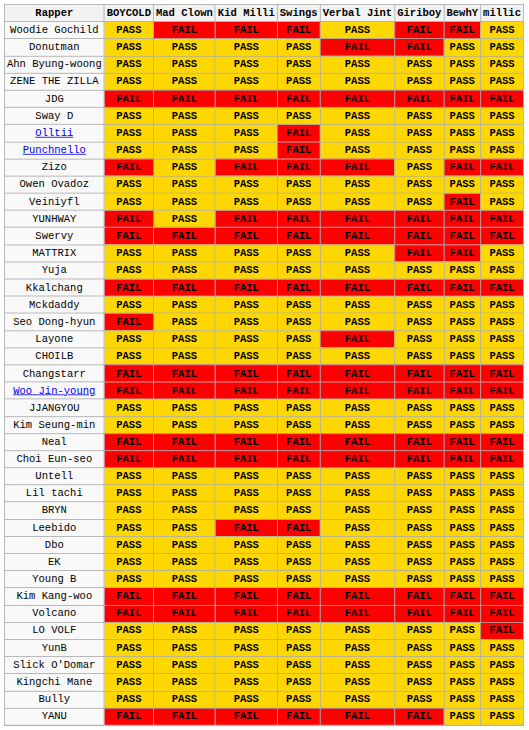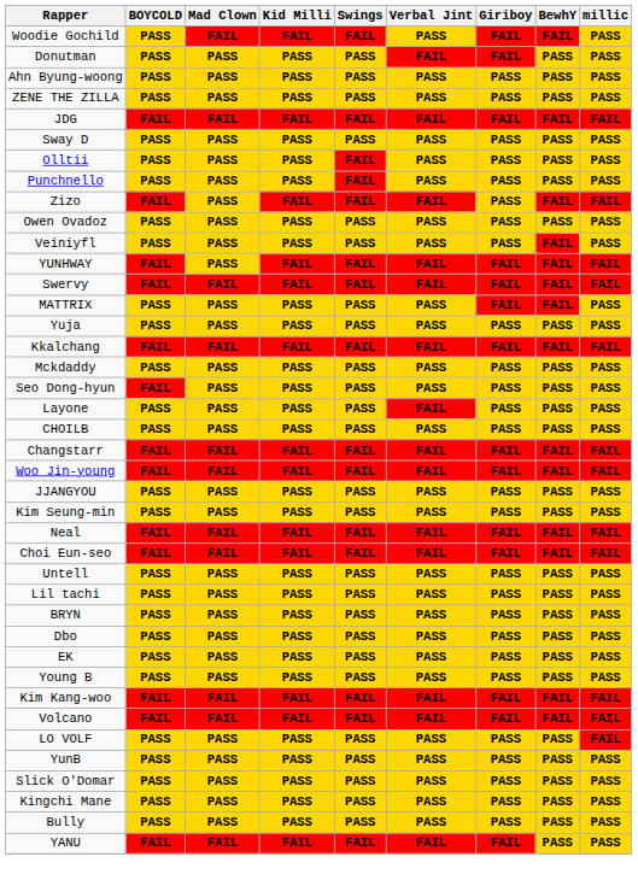 <table class="wikitable" style="text-align:center">
 <tr>
 <th>Rapper</th>
 <th>BOYCOLD</th>
 <th>Mad Clown</th>
 <th>Kid Milli</th>
 <th>Swings</th>
 <th>Verbal Jint</th>
 <th>Giriboy</th>
 <th>BewhY</th>
 <th>millic</th>
 </tr>
 <tr>
 <td>Woodie Gochild</td>
 <td style="background:gold"><strong>PASS</strong></td>
 <td style="background:red"><strong>FAIL</strong></td>
 <td style="background:red"><strong>FAIL</strong></td>
 <td style="background:red"><strong>FAIL</strong></td>
 <td style="background:gold"><strong>PASS</strong></td>
 <td style="background:red"><strong>FAIL</strong></td>
 <td style="background:red"><strong>FAIL</strong></td>
 <td style="background:gold"><strong>PASS</strong></td>
 </tr>
 <tr>
 <td>Donutman</td>
 <td style="background:gold"><strong>PASS</strong></td>
 <td style="background:gold"><strong>PASS</strong></td>
 <td style="background:gold"><strong>PASS</strong></td>
 <td style="background:gold"><strong>PASS</strong></td>
 <td style="background:red"><strong>FAIL</strong></td>
 <td style="background:red"><strong>FAIL</strong></td>
 <td style="background:gold"><strong>PASS</strong></td>
 <td style="background:gold"><strong>PASS</strong></td>
 </tr>
 <tr>
 <td>Ahn Byung-woong</td>
 <td style="background:gold"><strong>PASS</strong></td>
 <td style="background:gold"><strong>PASS</strong></td>
 <td style="background:gold"><strong>PASS</strong></td>
 <td style="background:gold"><strong>PASS</strong></td>
 <td style="background:gold"><strong>PASS</strong></td>
 <td style="background:gold"><strong>PASS</strong></td>
 <td style="background:gold"><strong>PASS</strong></td>
 <td style="background:gold"><strong>PASS</strong></td>
 </tr>
 <tr>
 <td>ZENE THE ZILLA</td>
 <td style="background:gold"><strong>PASS</strong></td>
 <td style="background:gold"><strong>PASS</strong></td>
 <td style="background:gold"><strong>PASS</strong></td>
 <td style="background:gold"><strong>PASS</strong></td>
 <td style="background:gold"><strong>PASS</strong></td>
 <td style="background:gold"><strong>PASS</strong></td>
 <td style="background:gold"><strong>PASS</strong></td>
 <td style="background:gold"><strong>PASS</strong></td>
 </tr>
 <tr>
 <td>JDG</td>
 <td style="background:red"><strong>FAIL</strong></td>
 <td style="background:red"><strong>FAIL</strong></td>
 <td style="background:red"><strong>FAIL</strong></td>
 <td style="background:red"><strong>FAIL</strong></td>
 <td style="background:red"><strong>FAIL</strong></td>
 <td style="background:red"><strong>FAIL</strong></td>
 <td style="background:red"><strong>FAIL</strong></td>
 <td style="background:red"><strong>FAIL</strong></td>
 </tr>
 <tr>
 <td>Sway D</td>
 <td style="background:gold"><strong>PASS</strong></td>
 <td style="background:gold"><strong>PASS</strong></td>
 <td style="background:gold"><strong>PASS</strong></td>
 <td style="background:gold"><strong>PASS</strong></td>
 <td style="background:gold"><strong>PASS</strong></td>
 <td style="background:gold"><strong>PASS</strong></td>
 <td style="background:gold"><strong>PASS</strong></td>
 <td style="background:gold"><strong>PASS</strong></td>
 </tr>
 <tr>
 <td><a href='#'>Olltii</a></td>
 <td style="background:gold"><strong>PASS</strong></td>
 <td style="background:gold"><strong>PASS</strong></td>
 <td style="background:gold"><strong>PASS</strong></td>
 <td style="background:red"><strong>FAIL</strong></td>
 <td style="background:gold"><strong>PASS</strong></td>
 <td style="background:gold"><strong>PASS</strong></td>
 <td style="background:gold"><strong>PASS</strong></td>
 <td style="background:gold"><strong>PASS</strong></td>
 </tr>
 <tr>
 <td><a href='#'>Punchnello</a></td>
 <td style="background:gold"><strong>PASS</strong></td>
 <td style="background:gold"><strong>PASS</strong></td>
 <td style="background:gold"><strong>PASS</strong></td>
 <td style="background:red"><strong>FAIL</strong></td>
 <td style="background:gold"><strong>PASS</strong></td>
 <td style="background:gold"><strong>PASS</strong></td>
 <td style="background:gold"><strong>PASS</strong></td>
 <td style="background:gold"><strong>PASS</strong></td>
 </tr>
 <tr>
 <td>Zizo</td>
 <td style="background:red"><strong>FAIL</strong></td>
 <td style="background:gold"><strong>PASS</strong></td>
 <td style="background:red"><strong>FAIL</strong></td>
 <td style="background:red"><strong>FAIL</strong></td>
 <td style="background:red"><strong>FAIL</strong></td>
 <td style="background:gold"><strong>PASS</strong></td>
 <td style="background:red"><strong>FAIL</strong></td>
 <td style="background:red"><strong>FAIL</strong></td>
 </tr>
 <tr>
 <td>Owen Ovadoz</td>
 <td style="background:gold"><strong>PASS</strong></td>
 <td style="background:gold"><strong>PASS</strong></td>
 <td style="background:gold"><strong>PASS</strong></td>
 <td style="background:gold"><strong>PASS</strong></td>
 <td style="background:gold"><strong>PASS</strong></td>
 <td style="background:gold"><strong>PASS</strong></td>
 <td style="background:gold"><strong>PASS</strong></td>
 <td style="background:gold"><strong>PASS</strong></td>
 </tr>
 <tr>
 <td>Veiniyfl</td>
 <td style="background:gold"><strong>PASS</strong></td>
 <td style="background:gold"><strong>PASS</strong></td>
 <td style="background:gold"><strong>PASS</strong></td>
 <td style="background:gold"><strong>PASS</strong></td>
 <td style="background:gold"><strong>PASS</strong></td>
 <td style="background:gold"><strong>PASS</strong></td>
 <td style="background:red"><strong>FAIL</strong></td>
 <td style="background:gold"><strong>PASS</strong></td>
 </tr>
 <tr>
 <td>YUNHWAY</td>
 <td style="background:red"><strong>FAIL</strong></td>
 <td style="background:gold"><strong>PASS</strong></td>
 <td style="background:red"><strong>FAIL</strong></td>
 <td style="background:red"><strong>FAIL</strong></td>
 <td style="background:red"><strong>FAIL</strong></td>
 <td style="background:red"><strong>FAIL</strong></td>
 <td style="background:red"><strong>FAIL</strong></td>
 <td style="background:red"><strong>FAIL</strong></td>
 </tr>
 <tr>
 <td>Swervy</td>
 <td style="background:red"><strong>FAIL</strong></td>
 <td style="background:red"><strong>FAIL</strong></td>
 <td style="background:red"><strong>FAIL</strong></td>
 <td style="background:red"><strong>FAIL</strong></td>
 <td style="background:red"><strong>FAIL</strong></td>
 <td style="background:red"><strong>FAIL</strong></td>
 <td style="background:red"><strong>FAIL</strong></td>
 <td style="background:red"><strong>FAIL</strong></td>
 </tr>
 <tr>
 <td>MATTRIX</td>
 <td style="background:gold"><strong>PASS</strong></td>
 <td style="background:gold"><strong>PASS</strong></td>
 <td style="background:gold"><strong>PASS</strong></td>
 <td style="background:gold"><strong>PASS</strong></td>
 <td style="background:gold"><strong>PASS</strong></td>
 <td style="background:red"><strong>FAIL</strong></td>
 <td style="background:red"><strong>FAIL</strong></td>
 <td style="background:gold"><strong>PASS</strong></td>
 </tr>
 <tr>
 <td>Yuja</td>
 <td style="background:gold"><strong>PASS</strong></td>
 <td style="background:gold"><strong>PASS</strong></td>
 <td style="background:gold"><strong>PASS</strong></td>
 <td style="background:gold"><strong>PASS</strong></td>
 <td style="background:gold"><strong>PASS</strong></td>
 <td style="background:gold"><strong>PASS</strong></td>
 <td style="background:gold"><strong>PASS</strong></td>
 <td style="background:gold"><strong>PASS</strong></td>
 </tr>
 <tr>
 <td>Kkalchang</td>
 <td style="background:red"><strong>FAIL</strong></td>
 <td style="background:red"><strong>FAIL</strong></td>
 <td style="background:red"><strong>FAIL</strong></td>
 <td style="background:red"><strong>FAIL</strong></td>
 <td style="background:red"><strong>FAIL</strong></td>
 <td style="background:red"><strong>FAIL</strong></td>
 <td style="background:red"><strong>FAIL</strong></td>
 <td style="background:red"><strong>FAIL</strong></td>
 </tr>
 <tr>
 <td>Mckdaddy</td>
 <td style="background:gold"><strong>PASS</strong></td>
 <td style="background:gold"><strong>PASS</strong></td>
 <td style="background:gold"><strong>PASS</strong></td>
 <td style="background:gold"><strong>PASS</strong></td>
 <td style="background:gold"><strong>PASS</strong></td>
 <td style="background:gold"><strong>PASS</strong></td>
 <td style="background:gold"><strong>PASS</strong></td>
 <td style="background:gold"><strong>PASS</strong></td>
 </tr>
 <tr>
 <td>Seo Dong-hyun</td>
 <td style="background:red"><strong>FAIL</strong></td>
 <td style="background:gold"><strong>PASS</strong></td>
 <td style="background:gold"><strong>PASS</strong></td>
 <td style="background:gold"><strong>PASS</strong></td>
 <td style="background:gold"><strong>PASS</strong></td>
 <td style="background:gold"><strong>PASS</strong></td>
 <td style="background:gold"><strong>PASS</strong></td>
 <td style="background:gold"><strong>PASS</strong></td>
 </tr>
 <tr>
 <td>Layone</td>
 <td style="background:gold"><strong>PASS</strong></td>
 <td style="background:gold"><strong>PASS</strong></td>
 <td style="background:gold"><strong>PASS</strong></td>
 <td style="background:gold"><strong>PASS</strong></td>
 <td style="background:red"><strong>FAIL</strong></td>
 <td style="background:gold"><strong>PASS</strong></td>
 <td style="background:gold"><strong>PASS</strong></td>
 <td style="background:gold"><strong>PASS</strong></td>
 </tr>
 <tr>
 <td>CHOILB</td>
 <td style="background:gold"><strong>PASS</strong></td>
 <td style="background:gold"><strong>PASS</strong></td>
 <td style="background:gold"><strong>PASS</strong></td>
 <td style="background:gold"><strong>PASS</strong></td>
 <td style="background:gold"><strong>PASS</strong></td>
 <td style="background:gold"><strong>PASS</strong></td>
 <td style="background:gold"><strong>PASS</strong></td>
 <td style="background:gold"><strong>PASS</strong></td>
 </tr>
 <tr>
 <td>Changstarr</td>
 <td style="background:red"><strong>FAIL</strong></td>
 <td style="background:red"><strong>FAIL</strong></td>
 <td style="background:red"><strong>FAIL</strong></td>
 <td style="background:red"><strong>FAIL</strong></td>
 <td style="background:red"><strong>FAIL</strong></td>
 <td style="background:red"><strong>FAIL</strong></td>
 <td style="background:red"><strong>FAIL</strong></td>
 <td style="background:red"><strong>FAIL</strong></td>
 </tr>
 <tr>
 <td><a href='#'>Woo Jin-young</a></td>
 <td style="background:red"><strong>FAIL</strong></td>
 <td style="background:red"><strong>FAIL</strong></td>
 <td style="background:red"><strong>FAIL</strong></td>
 <td style="background:red"><strong>FAIL</strong></td>
 <td style="background:red"><strong>FAIL</strong></td>
 <td style="background:red"><strong>FAIL</strong></td>
 <td style="background:red"><strong>FAIL</strong></td>
 <td style="background:red"><strong>FAIL</strong></td>
 </tr>
 <tr>
 <td>JJANGYOU</td>
 <td style="background:gold"><strong>PASS</strong></td>
 <td style="background:gold"><strong>PASS</strong></td>
 <td style="background:gold"><strong>PASS</strong></td>
 <td style="background:gold"><strong>PASS</strong></td>
 <td style="background:gold"><strong>PASS</strong></td>
 <td style="background:gold"><strong>PASS</strong></td>
 <td style="background:gold"><strong>PASS</strong></td>
 <td style="background:gold"><strong>PASS</strong></td>
 </tr>
 <tr>
 <td>Kim Seung-min</td>
 <td style="background:gold"><strong>PASS</strong></td>
 <td style="background:gold"><strong>PASS</strong></td>
 <td style="background:gold"><strong>PASS</strong></td>
 <td style="background:gold"><strong>PASS</strong></td>
 <td style="background:gold"><strong>PASS</strong></td>
 <td style="background:gold"><strong>PASS</strong></td>
 <td style="background:gold"><strong>PASS</strong></td>
 <td style="background:gold"><strong>PASS</strong></td>
 </tr>
 <tr>
 <td>Neal</td>
 <td style="background:red"><strong>FAIL</strong></td>
 <td style="background:red"><strong>FAIL</strong></td>
 <td style="background:red"><strong>FAIL</strong></td>
 <td style="background:red"><strong>FAIL</strong></td>
 <td style="background:red"><strong>FAIL</strong></td>
 <td style="background:red"><strong>FAIL</strong></td>
 <td style="background:red"><strong>FAIL</strong></td>
 <td style="background:red"><strong>FAIL</strong></td>
 </tr>
 <tr>
 <td>Choi Eun-seo</td>
 <td style="background:red"><strong>FAIL</strong></td>
 <td style="background:red"><strong>FAIL</strong></td>
 <td style="background:red"><strong>FAIL</strong></td>
 <td style="background:red"><strong>FAIL</strong></td>
 <td style="background:red"><strong>FAIL</strong></td>
 <td style="background:red"><strong>FAIL</strong></td>
 <td style="background:red"><strong>FAIL</strong></td>
 <td style="background:red"><strong>FAIL</strong></td>
 </tr>
 <tr>
 <td>Untell</td>
 <td style="background:gold"><strong>PASS</strong></td>
 <td style="background:gold"><strong>PASS</strong></td>
 <td style="background:gold"><strong>PASS</strong></td>
 <td style="background:gold"><strong>PASS</strong></td>
 <td style="background:gold"><strong>PASS</strong></td>
 <td style="background:gold"><strong>PASS</strong></td>
 <td style="background:gold"><strong>PASS</strong></td>
 <td style="background:gold"><strong>PASS</strong></td>
 </tr>
 <tr>
 <td>Lil tachi</td>
 <td style="background:gold"><strong>PASS</strong></td>
 <td style="background:gold"><strong>PASS</strong></td>
 <td style="background:gold"><strong>PASS</strong></td>
 <td style="background:gold"><strong>PASS</strong></td>
 <td style="background:gold"><strong>PASS</strong></td>
 <td style="background:gold"><strong>PASS</strong></td>
 <td style="background:gold"><strong>PASS</strong></td>
 <td style="background:gold"><strong>PASS</strong></td>
 </tr>
 <tr>
 <td>BRYN</td>
 <td style="background:gold"><strong>PASS</strong></td>
 <td style="background:gold"><strong>PASS</strong></td>
 <td style="background:gold"><strong>PASS</strong></td>
 <td style="background:gold"><strong>PASS</strong></td>
 <td style="background:gold"><strong>PASS</strong></td>
 <td style="background:gold"><strong>PASS</strong></td>
 <td style="background:gold"><strong>PASS</strong></td>
 <td style="background:gold"><strong>PASS</strong></td>
 </tr>
 <tr>
-<td>Leebido</td>
-<td style="background:gold"><strong>PASS</strong></td>
-<td style="background:gold"><strong>PASS</strong></td>
-<td style="background:red"><strong>FAIL</strong></td>
-<td style="background:red"><strong>FAIL</strong></td>
-<td style="background:gold"><strong>PASS</strong></td>
-<td style="background:gold"><strong>PASS</strong></td>
-<td style="background:gold"><strong>PASS</strong></td>
-<td style="background:gold"><strong>PASS</strong></td>
-</tr>
-<tr>
 <td>Dbo</td>
 <td style="background:gold"><strong>PASS</strong></td>
 <td style="background:gold"><strong>PASS</strong></td>
 <td style="background:gold"><strong>PASS</strong></td>
 <td style="background:gold"><strong>PASS</strong></td>
 <td style="background:gold"><strong>PASS</strong></td>
 <td style="background:gold"><strong>PASS</strong></td>
 <td style="background:gold"><strong>PASS</strong></td>
 <td style="background:gold"><strong>PASS</strong></td>
 </tr>
 <tr>
 <td>EK</td>
 <td style="background:gold"><strong>PASS</strong></td>
 <td style="background:gold"><strong>PASS</strong></td>
 <td style="background:gold"><strong>PASS</strong></td>
 <td style="background:gold"><strong>PASS</strong></td>
 <td style="background:gold"><strong>PASS</strong></td>
 <td style="background:gold"><strong>PASS</strong></td>
 <td style="background:gold"><strong>PASS</strong></td>
 <td style="background:gold"><strong>PASS</strong></td>
 </tr>
 <tr>
 <td>Young B</td>
 <td style="background:gold"><strong>PASS</strong></td>
 <td style="background:gold"><strong>PASS</strong></td>
 <td style="background:gold"><strong>PASS</strong></td>
 <td style="background:gold"><strong>PASS</strong></td>
 <td style="background:gold"><strong>PASS</strong></td>
 <td style="background:gold"><strong>PASS</strong></td>
 <td style="background:gold"><strong>PASS</strong></td>
 <td style="background:gold"><strong>PASS</strong></td>
 </tr>
 <tr>
 <td>Kim Kang-woo</td>
 <td style="background:red"><strong>FAIL</strong></td>
 <td style="background:red"><strong>FAIL</strong></td>
 <td style="background:red"><strong>FAIL</strong></td>
 <td style="background:red"><strong>FAIL</strong></td>
 <td style="background:red"><strong>FAIL</strong></td>
 <td style="background:red"><strong>FAIL</strong></td>
 <td style="background:red"><strong>FAIL</strong></td>
 <td style="background:red"><strong>FAIL</strong></td>
 </tr>
 <tr>
 <td>Volcano</td>
 <td style="background:red"><strong>FAIL</strong></td>
 <td style="background:red"><strong>FAIL</strong></td>
 <td style="background:red"><strong>FAIL</strong></td>
 <td style="background:red"><strong>FAIL</strong></td>
 <td style="background:red"><strong>FAIL</strong></td>
 <td style="background:red"><strong>FAIL</strong></td>
 <td style="background:red"><strong>FAIL</strong></td>
 <td style="background:red"><strong>FAIL</strong></td>
 </tr>
 <tr>
 <td>LO VOLF</td>
 <td style="background:gold"><strong>PASS</strong></td>
 <td style="background:gold"><strong>PASS</strong></td>
 <td style="background:gold"><strong>PASS</strong></td>
 <td style="background:gold"><strong>PASS</strong></td>
 <td style="background:gold"><strong>PASS</strong></td>
 <td style="background:gold"><strong>PASS</strong></td>
 <td style="background:gold"><strong>PASS</strong></td>
 <td style="background:red"><strong>FAIL</strong></td>
 </tr>
 <tr>
 <td>YunB</td>
 <td style="background:gold"><strong>PASS</strong></td>
 <td style="background:gold"><strong>PASS</strong></td>
 <td style="background:gold"><strong>PASS</strong></td>
 <td style="background:gold"><strong>PASS</strong></td>
 <td style="background:gold"><strong>PASS</strong></td>
 <td style="background:gold"><strong>PASS</strong></td>
 <td style="background:gold"><strong>PASS</strong></td>
 <td style="background:gold"><strong>PASS</strong></td>
 </tr>
 <tr>
 <td>Slick O'Domar</td>
 <td style="background:gold"><strong>PASS</strong></td>
 <td style="background:gold"><strong>PASS</strong></td>
 <td style="background:gold"><strong>PASS</strong></td>
 <td style="background:gold"><strong>PASS</strong></td>
 <td style="background:gold"><strong>PASS</strong></td>
 <td style="background:gold"><strong>PASS</strong></td>
 <td style="background:gold"><strong>PASS</strong></td>
 <td style="background:gold"><strong>PASS</strong></td>
 </tr>
 <tr>
 <td>Kingchi Mane</td>
 <td style="background:gold"><strong>PASS</strong></td>
 <td style="background:gold"><strong>PASS</strong></td>
 <td style="background:gold"><strong>PASS</strong></td>
 <td style="background:gold"><strong>PASS</strong></td>
 <td style="background:gold"><strong>PASS</strong></td>
 <td style="background:gold"><strong>PASS</strong></td>
 <td style="background:gold"><strong>PASS</strong></td>
 <td style="background:gold"><strong>PASS</strong></td>
 </tr>
 <tr>
 <td>Bully</td>
 <td style="background:gold"><strong>PASS</strong></td>
 <td style="background:gold"><strong>PASS</strong></td>
 <td style="background:gold"><strong>PASS</strong></td>
 <td style="background:gold"><strong>PASS</strong></td>
 <td style="background:gold"><strong>PASS</strong></td>
 <td style="background:gold"><strong>PASS</strong></td>
 <td style="background:gold"><strong>PASS</strong></td>
 <td style="background:gold"><strong>PASS</strong></td>
 </tr>
 <tr>
 <td>YANU</td>
 <td style="background:red"><strong>FAIL</strong></td>
 <td style="background:red"><strong>FAIL</strong></td>
 <td style="background:red"><strong>FAIL</strong></td>
 <td style="background:red"><strong>FAIL</strong></td>
 <td style="background:red"><strong>FAIL</strong></td>
 <td style="background:red"><strong>FAIL</strong></td>
 <td style="background:gold"><strong>PASS</strong></td>
 <td style="background:gold"><strong>PASS</strong></td>
 </tr>
 <tr>
 </tr>
 </table>
